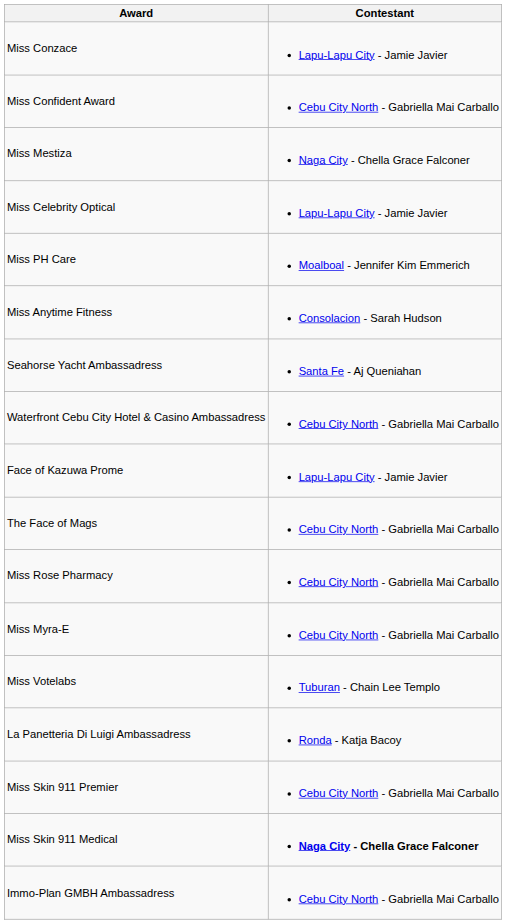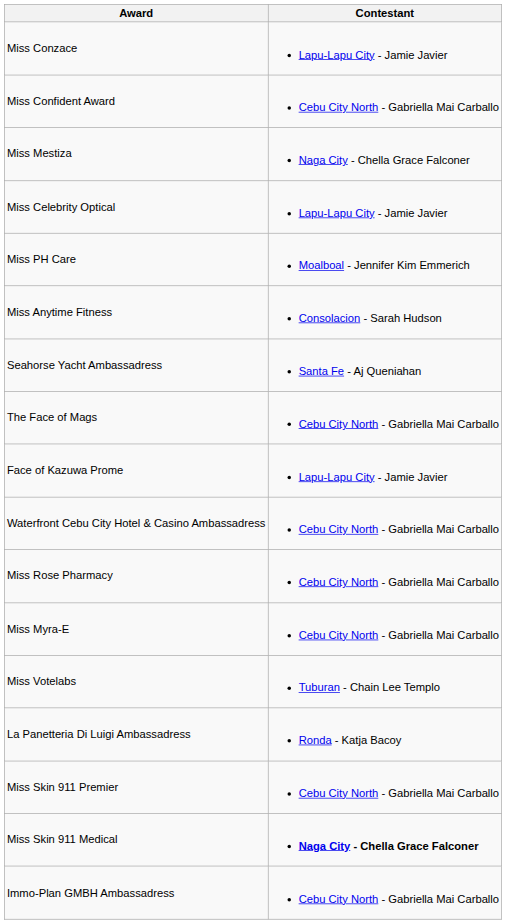 <table class="wikitable sortable">
 <tr>
 <th>Award</th>
 <th>Contestant</th>
 </tr>
 <tr>
 <td>Miss Conzace</td>
 <td><br><ul><li><a href='#'>Lapu-Lapu City</a> - Jamie Javier</li></ul></td>
 </tr>
 <tr>
 <td>Miss Confident Award</td>
 <td><br><ul><li><a href='#'>Cebu City North</a> - Gabriella Mai Carballo</li></ul></td>
 </tr>
 <tr>
 <td>Miss Mestiza</td>
 <td><br><ul><li><a href='#'>Naga City</a> - Chella Grace Falconer</li></ul></td>
 </tr>
 <tr>
 <td>Miss Celebrity Optical</td>
 <td><br><ul><li><a href='#'>Lapu-Lapu City</a> - Jamie Javier</li></ul></td>
 </tr>
 <tr>
 <td>Miss PH Care</td>
 <td><br><ul><li><a href='#'>Moalboal</a> - Jennifer Kim Emmerich</li></ul></td>
 </tr>
 <tr>
 <td>Miss Anytime Fitness</td>
 <td><br><ul><li><a href='#'>Consolacion</a> - Sarah Hudson</li></ul></td>
 </tr>
 <tr>
 <td>Seahorse Yacht Ambassadress</td>
 <td><br><ul><li><a href='#'>Santa Fe</a> - Aj Queniahan</li></ul></td>
 </tr>
 <tr>
-<td>Waterfront Cebu City Hotel & Casino Ambassadress</td>
+<td>The Face of Mags</td>
 <td><br><ul><li><a href='#'>Cebu City North</a> - Gabriella Mai Carballo</li></ul></td>
 </tr>
 <tr>
 <td>Face of Kazuwa Prome</td>
 <td><br><ul><li><a href='#'>Lapu-Lapu City</a> - Jamie Javier</li></ul></td>
 </tr>
 <tr>
-<td>The Face of Mags</td>
+<td>Waterfront Cebu City Hotel & Casino Ambassadress</td>
 <td><br><ul><li><a href='#'>Cebu City North</a> - Gabriella Mai Carballo</li></ul></td>
 </tr>
 <tr>
 <td>Miss Rose Pharmacy</td>
 <td><br><ul><li><a href='#'>Cebu City North</a> - Gabriella Mai Carballo</li></ul></td>
 </tr>
 <tr>
 <td>Miss Myra-E</td>
 <td><br><ul><li><a href='#'>Cebu City North</a> - Gabriella Mai Carballo</li></ul></td>
 </tr>
 <tr>
 <td>Miss Votelabs</td>
 <td><br><ul><li><a href='#'>Tuburan</a> - Chain Lee Templo</li></ul></td>
 </tr>
 <tr>
 <td>La Panetteria Di Luigi Ambassadress</td>
 <td><br><ul><li><a href='#'>Ronda</a> - Katja Bacoy</li></ul></td>
 </tr>
 <tr>
 <td>Miss Skin 911 Premier</td>
 <td><br><ul><li><a href='#'>Cebu City North</a> - Gabriella Mai Carballo</li></ul></td>
 </tr>
 <tr>
 <td>Miss Skin 911 Medical</td>
 <td><strong><br><ul><li><a href='#'>Naga City</a> - Chella Grace Falconer</li></ul></strong></td>
 </tr>
 <tr>
 <td>Immo-Plan GMBH Ambassadress</td>
 <td><br><ul><li><a href='#'>Cebu City North</a> - Gabriella Mai Carballo</li></ul></td>
 </tr>
 </table>
